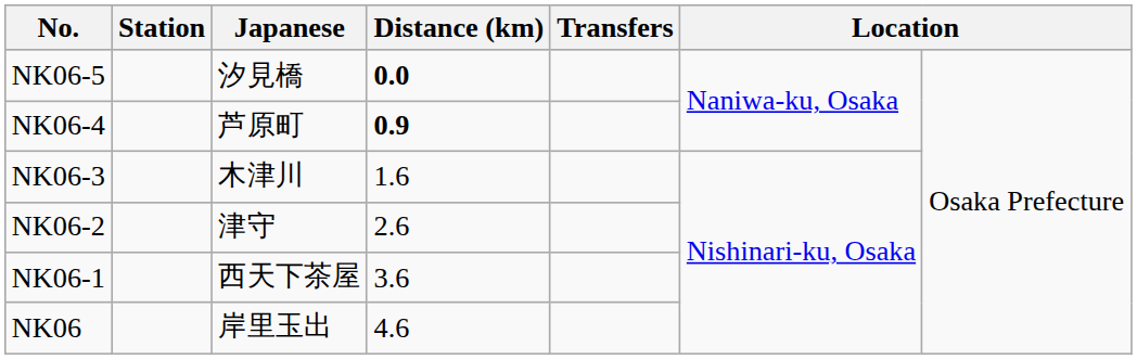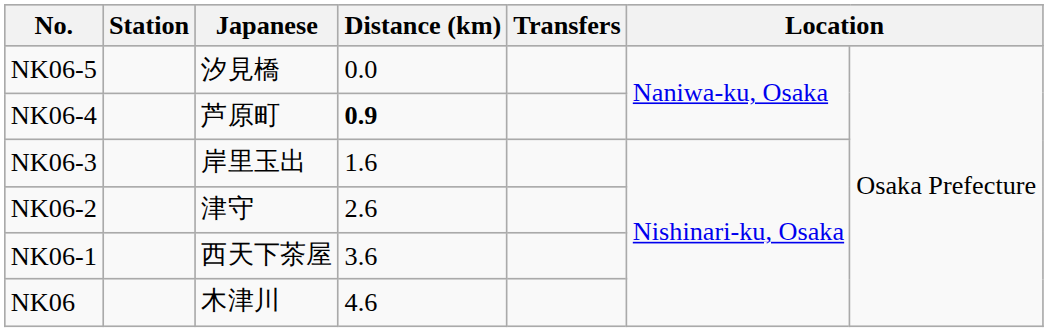 <table class="wikitable">
 <tr>
 <th>No.</th>
 <th>Station</th>
 <th>Japanese</th>
 <th>Distance (km)</th>
 <th>Transfers</th>
 <th colspan="2">Location</th>
 </tr>
 <tr style="text-align: left; ">
 <td>NK06-5</td>
 <td></td>
 <td>汐見橋</td>
-<td><strong>0.0</strong></td>
+<td>0.0</td>
 <td></td>
 <td rowspan="2"><a href='#'>Naniwa-ku, Osaka</a></td>
 <td rowspan="6">Osaka Prefecture</td>
 </tr>
 <tr style="text-align: left; ">
 <td>NK06-4</td>
 <td></td>
 <td>芦原町</td>
 <td><strong>0.9</strong></td>
 <td></td>
 </tr>
 <tr style="text-align: left; ">
 <td>NK06-3</td>
 <td></td>
-<td>木津川</td>
+<td>岸里玉出</td>
 <td>1.6</td>
 <td></td>
 <td rowspan="4"><a href='#'>Nishinari-ku, Osaka</a></td>
 </tr>
 <tr style="text-align: left; ">
 <td>NK06-2</td>
 <td></td>
 <td>津守</td>
 <td>2.6</td>
 <td></td>
 </tr>
 <tr style="text-align: left; ">
 <td>NK06-1</td>
 <td></td>
 <td>西天下茶屋</td>
 <td>3.6</td>
 <td></td>
 </tr>
 <tr style="text-align: left; ">
 <td>NK06</td>
 <td></td>
-<td>岸里玉出</td>
+<td>木津川</td>
 <td>4.6</td>
 <td></td>
 </tr>
 </table>
